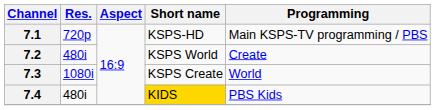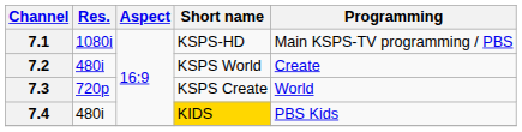 <table class="wikitable">
 <tr>
 <th scope = "col"><a href='#'>Channel</a></th>
 <th scope = "col"><a href='#'>Res.</a></th>
 <th scope = "col"><a href='#'>Aspect</a></th>
 <th scope = "col">Short name</th>
 <th scope = "col">Programming</th>
 </tr>
 <tr>
 <th scope = "row">7.1</th>
-<td><a href='#'>720p</a></td>
+<td><a href='#'>1080i</a></td>
 <td rowspan=4><a href='#'>16:9</a></td>
 <td>KSPS-HD</td>
 <td>Main KSPS-TV programming / <a href='#'>PBS</a></td>
 </tr>
 <tr>
 <th scope = "row">7.2</th>
 <td><a href='#'>480i</a></td>
 <td>KSPS World</td>
 <td><a href='#'>Create</a></td>
 </tr>
 <tr>
 <th scope = "row">7.3</th>
-<td><a href='#'>1080i</a></td>
+<td><a href='#'>720p</a></td>
 <td>KSPS Create</td>
 <td><a href='#'>World</a></td>
 </tr>
 <tr>
 <th scope = "row">7.4</th>
 <td>480i</td>
 <td style="background: gold;">KIDS</td>
 <td><a href='#'>PBS Kids</a></td>
 </tr>
 <tr>
 </tr>
 </table>
